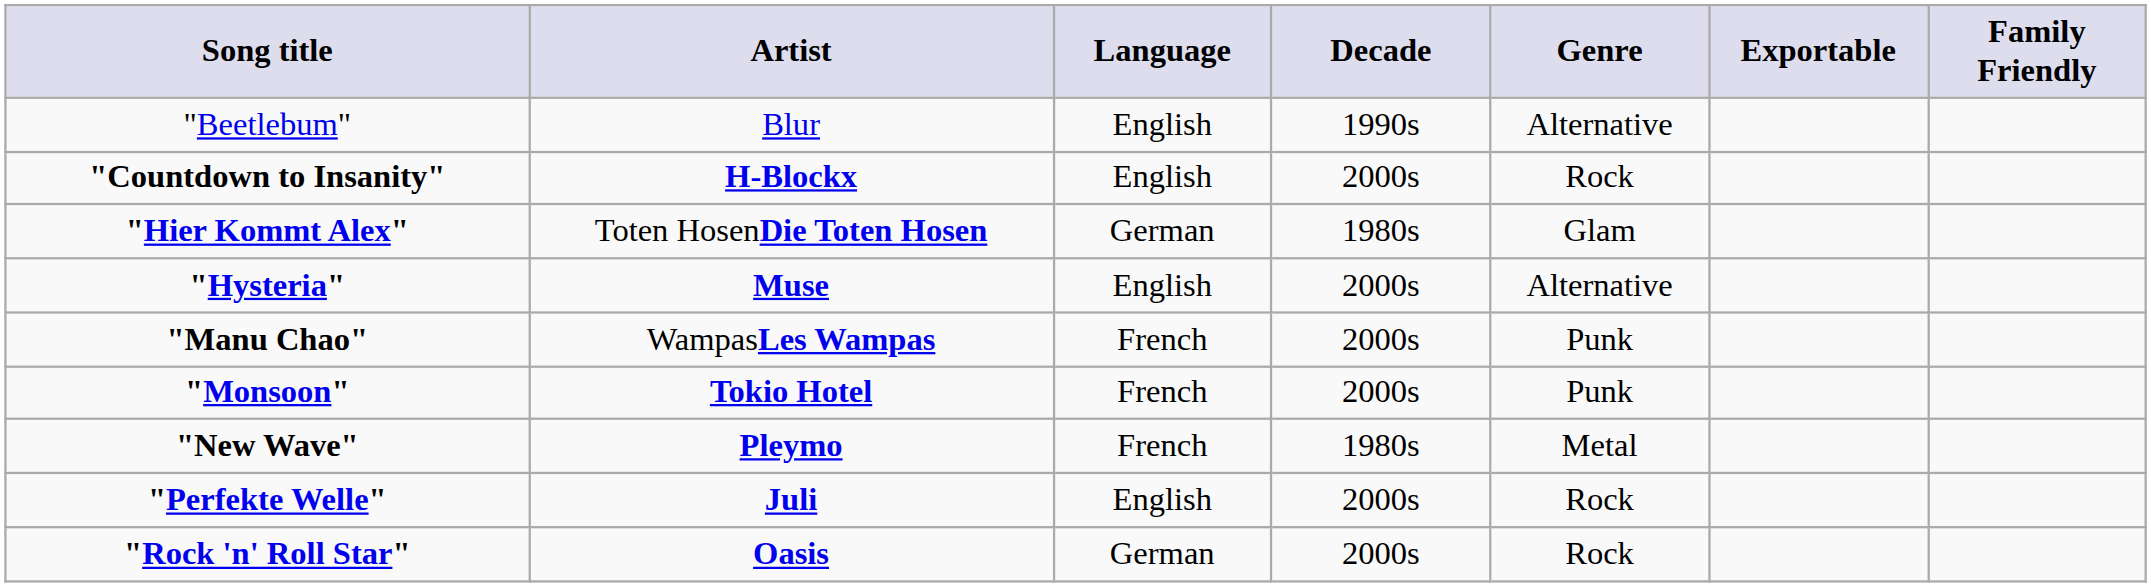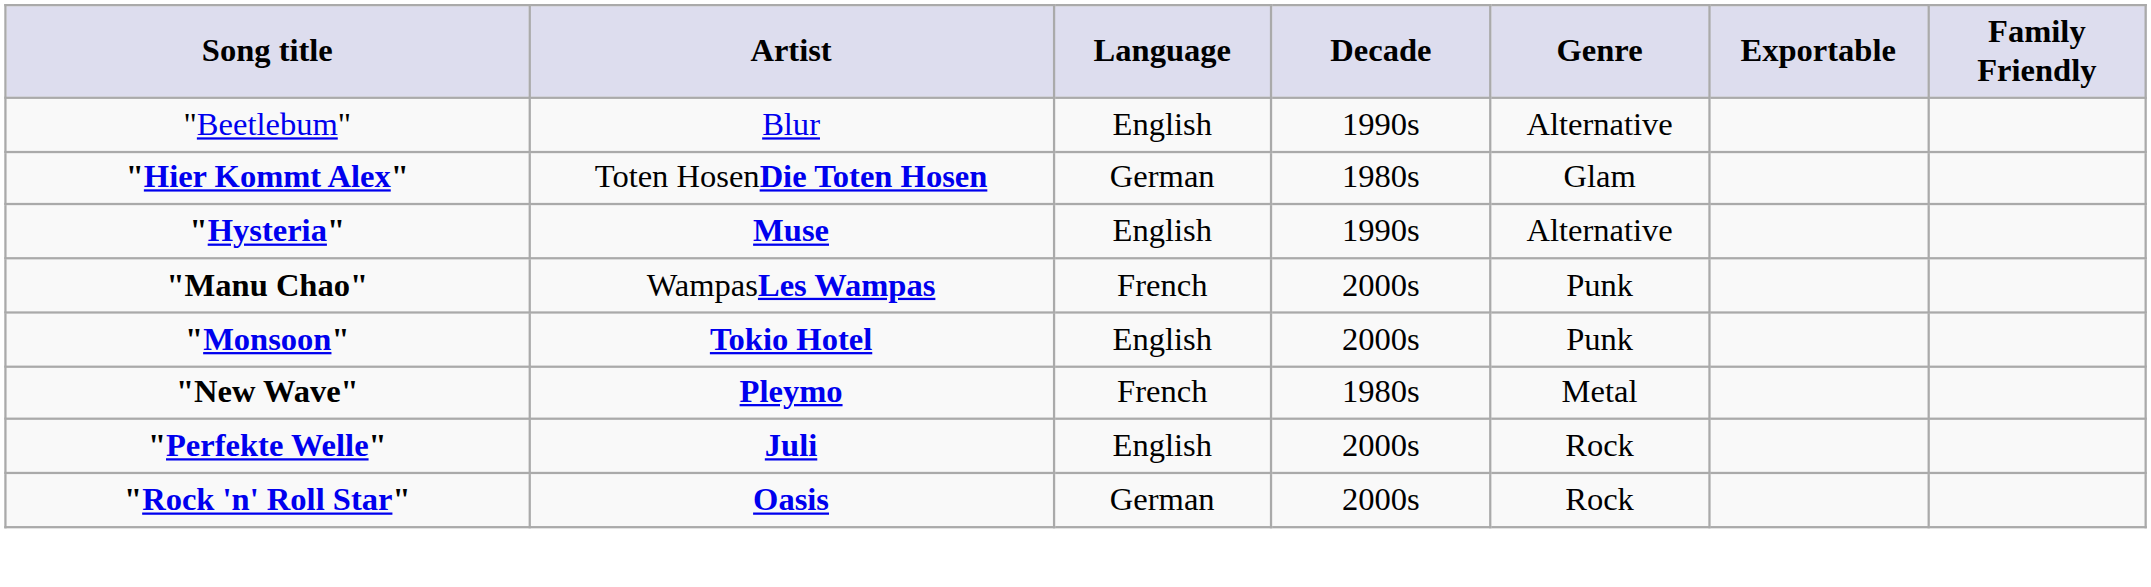 <table class="wikitable sortable" style="font-size:90%; text-align:center; margin: 5px;">
 <tr>
 <th style="background-color:#ddddee;" width=225>Song title</th>
 <th style="background-color:#ddddee;" width=225>Artist</th>
 <th style="background-color:#ddddee;" width=90>Language</th>
 <th style="background-color:#ddddee;" width=90>Decade</th>
 <th style="background-color:#ddddee;" width=90>Genre</th>
 <th style="background-color:#ddddee;" width=90>Exportable</th>
 <th style="background-color:#ddddee;" width=90>Family Friendly</th>
 </tr>
 <tr>
 <td>"<a href='#'>Beetlebum</a>"</td>
 <td><a href='#'>Blur</a></td>
 <td>English</td>
 <td>1990s</td>
 <td>Alternative</td>
 <td></td>
 <td></td>
 </tr>
 <tr>
-<td><strong>"Countdown to Insanity"</strong></td>
-<td><strong><a href='#'>H-Blockx</a></strong></td>
-<td>English</td>
-<td>2000s</td>
-<td>Rock</td>
-<td></td>
-<td></td>
-</tr>
-<tr>
 <td><strong>"<a href='#'>Hier Kommt Alex</a>"</strong></td>
 <td><span>Toten Hosen</span><strong><a href='#'>Die Toten Hosen</a></strong></td>
 <td>German</td>
 <td>1980s</td>
 <td>Glam</td>
 <td></td>
 <td></td>
 </tr>
 <tr>
 <td><strong>"<a href='#'>Hysteria</a>"</strong></td>
 <td><strong><a href='#'>Muse</a></strong></td>
 <td>English</td>
-<td>2000s</td>
+<td>1990s</td>
 <td>Alternative</td>
 <td></td>
 <td></td>
 </tr>
 <tr>
 <td><strong>"Manu Chao"</strong></td>
 <td><span>Wampas</span><strong><a href='#'>Les Wampas</a></strong></td>
 <td>French</td>
 <td>2000s</td>
 <td>Punk</td>
 <td></td>
 <td></td>
 </tr>
 <tr>
 <td><strong>"<a href='#'>Monsoon</a>"</strong></td>
 <td><strong><a href='#'>Tokio Hotel</a></strong></td>
-<td>French</td>
+<td>English</td>
 <td>2000s</td>
 <td>Punk</td>
 <td></td>
 <td></td>
 </tr>
 <tr>
 <td><strong>"New Wave"</strong></td>
 <td><strong><a href='#'>Pleymo</a></strong></td>
 <td>French</td>
 <td>1980s</td>
 <td>Metal</td>
 <td></td>
 <td></td>
 </tr>
 <tr>
 <td><strong>"<a href='#'>Perfekte Welle</a>"</strong></td>
 <td><strong><a href='#'>Juli</a></strong></td>
 <td>English</td>
 <td>2000s</td>
 <td>Rock</td>
 <td></td>
 <td></td>
 </tr>
 <tr>
 <td><strong>"<a href='#'>Rock 'n' Roll Star</a>"</strong></td>
 <td><strong><a href='#'>Oasis</a></strong></td>
 <td>German</td>
 <td>2000s</td>
 <td>Rock</td>
 <td></td>
 <td></td>
 </tr>
 </table>
